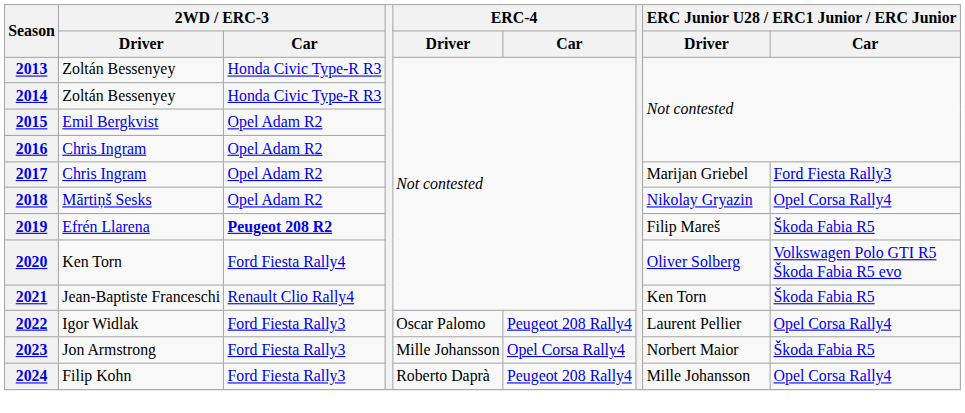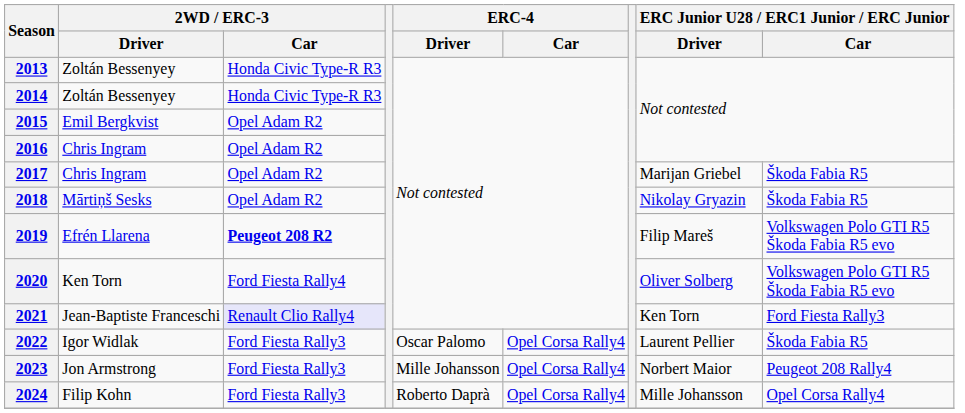 <table class="wikitable" style="font-size: 90%;">
 <tr>
 <th rowspan="2">Season</th>
 <th colspan="2">2WD / ERC-3</th>
 <th rowspan="14"></th>
 <th colspan="2">ERC-4</th>
 <th rowspan="14"></th>
 <th colspan="2">ERC Junior U28 / ERC1 Junior / ERC Junior</th>
 </tr>
 <tr>
 <th>Driver</th>
 <th>Car</th>
 <th>Driver</th>
 <th>Car</th>
 <th>Driver</th>
 <th>Car</th>
 </tr>
 <tr>
 <th><a href='#'>2013</a></th>
 <td> Zoltán Bessenyey</td>
 <td><a href='#'>Honda Civic Type-R R3</a></td>
 <td colspan="2" rowspan="9"><em>Not contested</em></td>
 <td colspan="2" rowspan="4"><em>Not contested</em></td>
 </tr>
 <tr>
 <th><a href='#'>2014</a></th>
 <td> Zoltán Bessenyey</td>
 <td><a href='#'>Honda Civic Type-R R3</a></td>
 </tr>
 <tr>
 <th><a href='#'>2015</a></th>
 <td> <a href='#'>Emil Bergkvist</a></td>
 <td><a href='#'>Opel Adam R2</a></td>
 </tr>
 <tr>
 <th><a href='#'>2016</a></th>
 <td> <a href='#'>Chris Ingram</a></td>
 <td><a href='#'>Opel Adam R2</a></td>
 </tr>
 <tr>
 <th><a href='#'>2017</a></th>
 <td> <a href='#'>Chris Ingram</a></td>
 <td><a href='#'>Opel Adam R2</a></td>
 <td> Marijan Griebel</td>
-<td><a href='#'>Ford Fiesta Rally3</a></td>
+<td><a href='#'>Škoda Fabia R5</a></td>
 </tr>
 <tr>
 <th><a href='#'>2018</a></th>
 <td> <a href='#'>Mārtiņš Sesks</a></td>
 <td><a href='#'>Opel Adam R2</a></td>
 <td> <a href='#'>Nikolay Gryazin</a></td>
-<td><a href='#'>Opel Corsa Rally4</a></td>
+<td><a href='#'>Škoda Fabia R5</a></td>
 </tr>
 <tr>
 <th><a href='#'>2019</a></th>
 <td> <a href='#'>Efrén Llarena</a></td>
 <td><strong><a href='#'>Peugeot 208 R2</a></strong></td>
 <td> Filip Mareš</td>
-<td><a href='#'>Škoda Fabia R5</a></td>
+<td><a href='#'>Volkswagen Polo GTI R5</a><br><a href='#'>Škoda Fabia R5 evo</a></td>
 </tr>
 <tr>
 <th><a href='#'>2020</a></th>
 <td> Ken Torn</td>
 <td><a href='#'>Ford Fiesta Rally4</a></td>
 <td> <a href='#'>Oliver Solberg</a></td>
 <td><a href='#'>Volkswagen Polo GTI R5</a><br><a href='#'>Škoda Fabia R5 evo</a></td>
 </tr>
 <tr>
 <th><a href='#'>2021</a></th>
 <td> Jean-Baptiste Franceschi</td>
-<td><a href='#'>Renault Clio Rally4</a></td>
+<td style="background: lavender;"><a href='#'>Renault Clio Rally4</a></td>
 <td> Ken Torn</td>
-<td><a href='#'>Škoda Fabia R5</a></td>
+<td><a href='#'>Ford Fiesta Rally3</a></td>
 </tr>
 <tr>
 <th><a href='#'>2022</a></th>
 <td> Igor Widlak</td>
 <td><a href='#'>Ford Fiesta Rally3</a></td>
 <td> Oscar Palomo</td>
-<td><a href='#'>Peugeot 208 Rally4</a></td>
+<td><a href='#'>Opel Corsa Rally4</a></td>
 <td> Laurent Pellier</td>
-<td><a href='#'>Opel Corsa Rally4</a></td>
+<td><a href='#'>Škoda Fabia R5</a></td>
 </tr>
 <tr>
 <th><a href='#'>2023</a></th>
 <td> Jon Armstrong</td>
 <td><a href='#'>Ford Fiesta Rally3</a></td>
 <td> Mille Johansson</td>
 <td><a href='#'>Opel Corsa Rally4</a></td>
 <td> Norbert Maior</td>
-<td><a href='#'>Škoda Fabia R5</a></td>
+<td><a href='#'>Peugeot 208 Rally4</a></td>
 </tr>
 <tr>
 <th><a href='#'>2024</a></th>
 <td> Filip Kohn</td>
 <td><a href='#'>Ford Fiesta Rally3</a></td>
 <td> Roberto Daprà</td>
-<td><a href='#'>Peugeot 208 Rally4</a></td>
+<td><a href='#'>Opel Corsa Rally4</a></td>
 <td> Mille Johansson</td>
 <td><a href='#'>Opel Corsa Rally4</a></td>
 </tr>
 <tr>
 </tr>
 </table>
